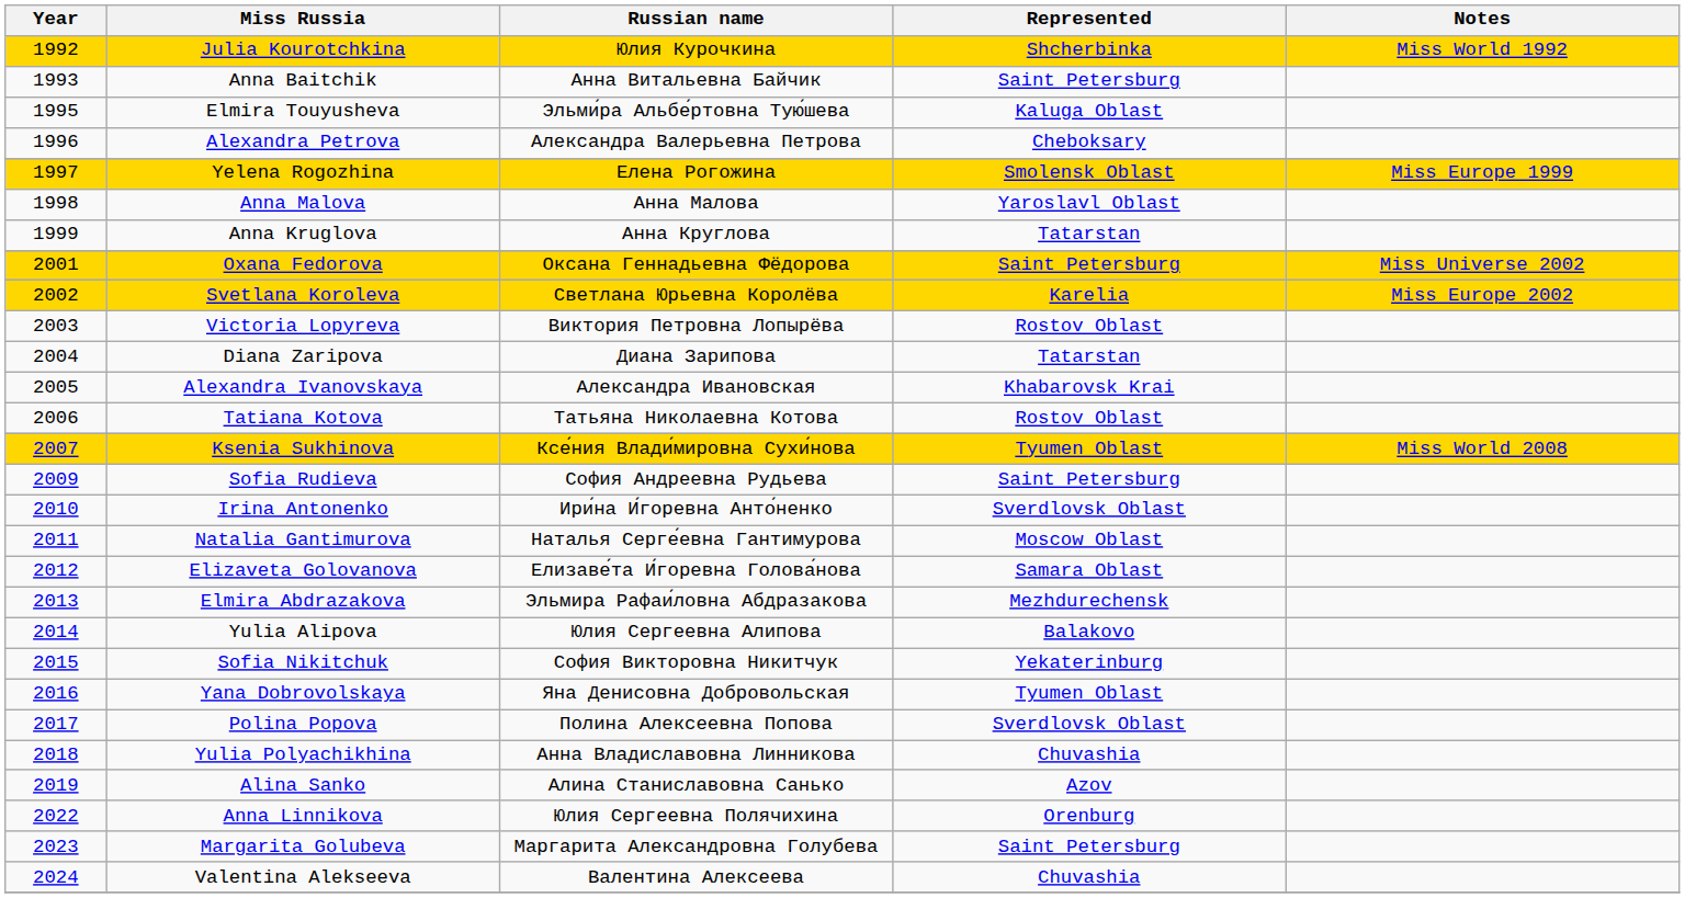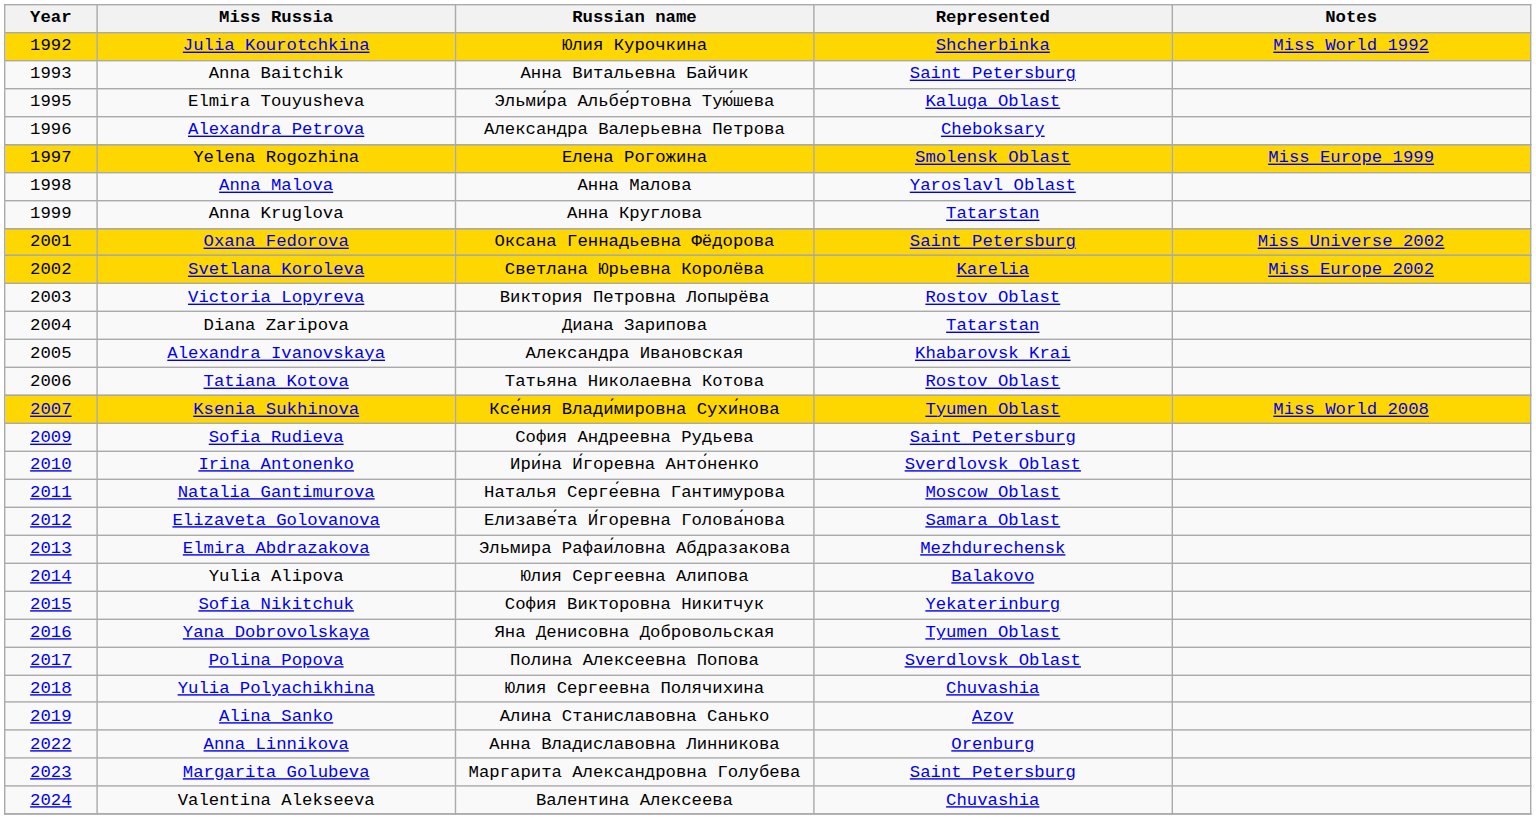 <table class="wikitable " style="font-size: 95%; text-align:center">
 <tr>
 <th width="60">Year</th>
 <th width="250">Miss Russia</th>
 <th width="250">Russian name</th>
 <th width="250">Represented</th>
 <th width="250">Notes</th>
 </tr>
 <tr style="background-color: gold; ">
 <td>1992</td>
 <td><a href='#'>Julia Kourotchkina</a></td>
 <td>Юлия Курочкина</td>
 <td><a href='#'>Shcherbinka</a></td>
 <td><a href='#'>Miss World 1992</a></td>
 </tr>
 <tr>
 <td>1993</td>
 <td>Anna Baitchik</td>
 <td>Анна Витальевна Байчик</td>
 <td><a href='#'>Saint Petersburg</a></td>
 <td></td>
 </tr>
 <tr>
 <td>1995</td>
 <td>Elmira Touyusheva</td>
 <td>Эльми́ра Альбе́ртовна Тую́шева</td>
 <td><a href='#'>Kaluga Oblast</a></td>
 <td></td>
 </tr>
 <tr>
 <td>1996</td>
 <td><a href='#'>Alexandra Petrova</a></td>
 <td>Александра Валерьевна Петрова</td>
 <td><a href='#'>Cheboksary</a></td>
 <td></td>
 </tr>
 <tr>
 </tr>
 <tr style="background-color: gold; ">
 <td>1997</td>
 <td>Yelena Rogozhina</td>
 <td>Елена Рогожина</td>
 <td><a href='#'>Smolensk Oblast</a></td>
 <td><a href='#'>Miss Europe 1999</a></td>
 </tr>
 <tr>
 <td>1998</td>
 <td><a href='#'>Anna Malova</a></td>
 <td>Анна Малова</td>
 <td><a href='#'>Yaroslavl Oblast</a></td>
 <td></td>
 </tr>
 <tr>
 <td>1999</td>
 <td>Anna Kruglova</td>
 <td>Анна Круглова</td>
 <td><a href='#'>Tatarstan</a></td>
 <td></td>
 </tr>
 <tr>
 </tr>
 <tr style="background-color: gold; ">
 <td>2001</td>
 <td><a href='#'>Oxana Fedorova</a></td>
 <td>Оксана Геннадьевна Фёдорова</td>
 <td><a href='#'>Saint Petersburg</a></td>
 <td><a href='#'>Miss Universe 2002</a></td>
 </tr>
 <tr>
 </tr>
 <tr style="background-color: gold; ">
 <td>2002</td>
 <td><a href='#'>Svetlana Koroleva</a></td>
 <td>Светлана Юрьевна Королёва</td>
 <td><a href='#'>Karelia</a></td>
 <td><a href='#'>Miss Europe 2002</a></td>
 </tr>
 <tr>
 <td>2003</td>
 <td><a href='#'>Victoria Lopyreva</a></td>
 <td>Виктория Петровна Лопырёва</td>
 <td><a href='#'>Rostov Oblast</a></td>
 <td></td>
 </tr>
 <tr>
 <td>2004</td>
 <td>Diana Zaripova</td>
 <td>Диана Зарипова</td>
 <td><a href='#'>Tatarstan</a></td>
 <td></td>
 </tr>
 <tr>
 <td>2005</td>
 <td><a href='#'>Alexandra Ivanovskaya</a></td>
 <td>Александра Ивановская</td>
 <td><a href='#'>Khabarovsk Krai</a></td>
 <td></td>
 </tr>
 <tr>
 <td>2006</td>
 <td><a href='#'>Tatiana Kotova</a></td>
 <td>Татьяна Николаевна Котова</td>
 <td><a href='#'>Rostov Oblast</a></td>
 <td></td>
 </tr>
 <tr>
 </tr>
 <tr style="background-color: gold; ">
 <td><a href='#'>2007</a></td>
 <td><a href='#'>Ksenia Sukhinova</a></td>
 <td>Ксе́ния Влади́мировна Сухи́нова</td>
 <td><a href='#'>Tyumen Oblast</a></td>
 <td><a href='#'>Miss World 2008</a></td>
 </tr>
 <tr>
 <td><a href='#'>2009</a></td>
 <td><a href='#'>Sofia Rudieva</a></td>
 <td>София Андреевна Рудьева</td>
 <td><a href='#'>Saint Petersburg</a></td>
 <td></td>
 </tr>
 <tr>
 <td><a href='#'>2010</a></td>
 <td><a href='#'>Irina Antonenko</a></td>
 <td>Ири́на И́горевна Анто́ненко</td>
 <td><a href='#'>Sverdlovsk Oblast</a></td>
 <td></td>
 </tr>
 <tr>
 <td><a href='#'>2011</a></td>
 <td><a href='#'>Natalia Gantimurova</a></td>
 <td>Наталья Серге́евна Гантимурова</td>
 <td><a href='#'>Moscow Oblast</a></td>
 <td></td>
 </tr>
 <tr>
 <td><a href='#'>2012</a></td>
 <td><a href='#'>Elizaveta Golovanova</a></td>
 <td>Елизаве́та И́горевна Голова́нова</td>
 <td><a href='#'>Samara Oblast</a></td>
 <td></td>
 </tr>
 <tr>
 <td><a href='#'>2013</a></td>
 <td><a href='#'>Elmira Abdrazakova</a></td>
 <td>Эльмира Рафаи́ловна Абдразакова</td>
 <td><a href='#'>Mezhdurechensk</a></td>
 <td></td>
 </tr>
 <tr>
 <td><a href='#'>2014</a></td>
 <td>Yulia Alipova</td>
 <td>Юлия Сергеевна Алипова</td>
 <td><a href='#'>Balakovo</a></td>
 <td></td>
 </tr>
 <tr>
 <td><a href='#'>2015</a></td>
 <td><a href='#'>Sofia Nikitchuk</a></td>
 <td>София Викторовна Никитчук</td>
 <td><a href='#'>Yekaterinburg</a></td>
 <td></td>
 </tr>
 <tr>
 <td><a href='#'>2016</a></td>
 <td><a href='#'>Yana Dobrovolskaya</a></td>
 <td>Яна Денисовна Добровольская</td>
 <td><a href='#'>Tyumen Oblast</a></td>
 <td></td>
 </tr>
 <tr>
 <td><a href='#'>2017</a></td>
 <td><a href='#'>Polina Popova</a></td>
 <td>Полина Алексеевна Попова</td>
 <td><a href='#'>Sverdlovsk Oblast</a></td>
 <td></td>
 </tr>
 <tr>
 <td><a href='#'>2018</a></td>
 <td><a href='#'>Yulia Polyachikhina</a></td>
-<td>Анна Владиславовна Линникова</td>
+<td>Юлия Сергеевна Полячихина</td>
 <td><a href='#'>Chuvashia</a></td>
 <td></td>
 </tr>
 <tr>
 <td><a href='#'>2019</a></td>
 <td><a href='#'>Alina Sanko</a></td>
 <td>Алина Станиславовна Санько</td>
 <td><a href='#'>Azov</a></td>
 <td></td>
 </tr>
 <tr>
 <td><a href='#'>2022</a></td>
 <td><a href='#'>Anna Linnikova</a></td>
-<td>Юлия Сергеевна Полячихина</td>
+<td>Анна Владиславовна Линникова</td>
 <td><a href='#'>Orenburg</a></td>
 <td></td>
 </tr>
 <tr>
 <td><a href='#'>2023</a></td>
 <td><a href='#'>Margarita Golubeva</a></td>
 <td>Маргарита Александровна Голубева</td>
 <td><a href='#'>Saint Petersburg</a></td>
 <td></td>
 </tr>
 <tr>
 <td><a href='#'>2024</a></td>
 <td>Valentina Alekseeva</td>
 <td>Валентина Алексеева</td>
 <td><a href='#'>Chuvashia</a></td>
 <td></td>
 </tr>
 <tr>
 </tr>
 </table>
